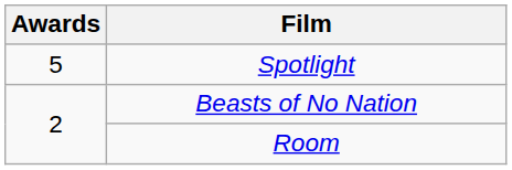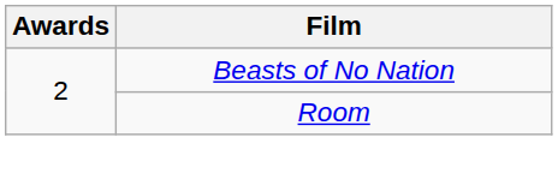 <table class="wikitable" rowspan=2 border=2 style="text-align:center;">
 <tr>
 <th scope="col" width="50">Awards</th>
 <th scope="col" width="250">Film</th>
-</tr>
-<tr>
-<td>5</td>
-<td><em><a href='#'>Spotlight</a></em></td>
 </tr>
 <tr>
 <td rowspan=2 style="text-align:center;">2</td>
 <td><em><a href='#'>Beasts of No Nation</a></em></td>
 </tr>
 <tr>
 <td><em><a href='#'>Room</a></em></td>
 </tr>
 </table>
